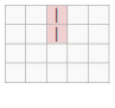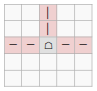 <table border="1" class="wikitable">
 <tr align=center>
 <td width="20"> </td>
 <td width="20"> </td>
 <td width="20" style="background:#f0d0d0;">│</td>
 <td width="20"> </td>
 <td width="20"> </td>
 </tr>
 <tr align=center>
 <td> </td>
 <td> </td>
 <td style="background:#f0d0d0;">│</td>
 <td> </td>
 <td> </td>
 </tr>
 <tr align=center>
+<td style="background:#f0d0d0;">─</td>
+<td style="background:#f0d0d0;">─</td>
+<td style="background:#e0e0e0;">☖</td>
+<td style="background:#f0d0d0;">─</td>
+<td style="background:#f0d0d0;">─</td>
+</tr>
+<tr align=center>
 <td> </td>
 <td> </td>
 <td> </td>
 <td> </td>
 <td> </td>
 </tr>
 <tr align=center>
 <td> </td>
 <td> </td>
 <td> </td>
 <td> </td>
 <td> </td>
 </tr>
 </table>
